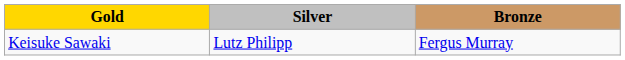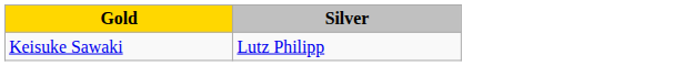 <table class="wikitable" style="text-align:left">
 <tr align="center">
 <td width=200 bgcolor=gold><strong>Gold</strong></td>
 <td width=200 bgcolor=silver><strong>Silver</strong></td>
-<td width=200 bgcolor=CC9966><strong>Bronze</strong></td>
 </tr>
 <tr>
 <td><a href='#'>Keisuke Sawaki</a><br><em></em></td>
 <td><a href='#'>Lutz Philipp</a><br><em></em></td>
-<td><a href='#'>Fergus Murray</a><br><em></em></td>
 </tr>
 </table>
